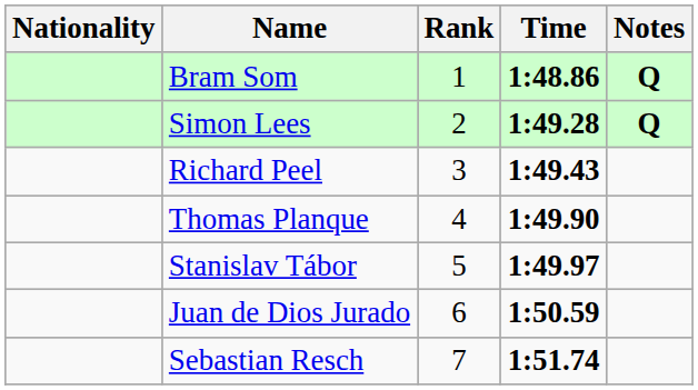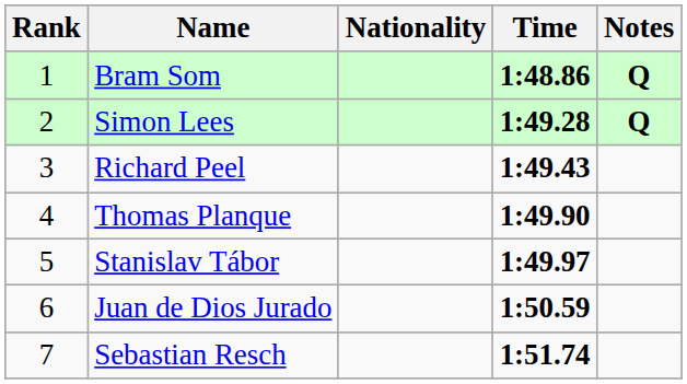 <table class="wikitable sortable" style="text-align:center">
 <tr>
+<th>Rank</th>
+<th>Name</th>
 <th>Nationality</th>
-<th>Name</th>
-<th>Rank</th>
 <th>Time</th>
 <th>Notes</th>
 </tr>
 <tr bgcolor=ccffcc>
+<td>1</td>
+<td align=left><a href='#'>Bram Som</a></td>
 <td align=left></td>
-<td align=left><a href='#'>Bram Som</a></td>
-<td>1</td>
 <td><strong>1:48.86</strong></td>
 <td><strong>Q</strong></td>
 </tr>
 <tr bgcolor=ccffcc>
+<td>2</td>
+<td align=left><a href='#'>Simon Lees</a></td>
 <td align=left></td>
-<td align=left><a href='#'>Simon Lees</a></td>
-<td>2</td>
 <td><strong>1:49.28</strong></td>
 <td><strong>Q</strong></td>
 </tr>
 <tr>
+<td>3</td>
+<td align=left><a href='#'>Richard Peel</a></td>
 <td align=left></td>
-<td align=left><a href='#'>Richard Peel</a></td>
-<td>3</td>
 <td><strong>1:49.43</strong></td>
 <td></td>
 </tr>
 <tr>
+<td>4</td>
+<td align=left><a href='#'>Thomas Planque</a></td>
 <td align=left></td>
-<td align=left><a href='#'>Thomas Planque</a></td>
-<td>4</td>
 <td><strong>1:49.90</strong></td>
 <td></td>
 </tr>
 <tr>
+<td>5</td>
+<td align=left><a href='#'>Stanislav Tábor</a></td>
 <td align=left></td>
-<td align=left><a href='#'>Stanislav Tábor</a></td>
-<td>5</td>
 <td><strong>1:49.97</strong></td>
 <td></td>
 </tr>
 <tr>
+<td>6</td>
+<td align=left><a href='#'>Juan de Dios Jurado</a></td>
 <td align=left></td>
-<td align=left><a href='#'>Juan de Dios Jurado</a></td>
-<td>6</td>
 <td><strong>1:50.59</strong></td>
 <td></td>
 </tr>
 <tr>
+<td>7</td>
+<td align=left><a href='#'>Sebastian Resch</a></td>
 <td align=left></td>
-<td align=left><a href='#'>Sebastian Resch</a></td>
-<td>7</td>
 <td><strong>1:51.74</strong></td>
 <td></td>
 </tr>
 </table>
